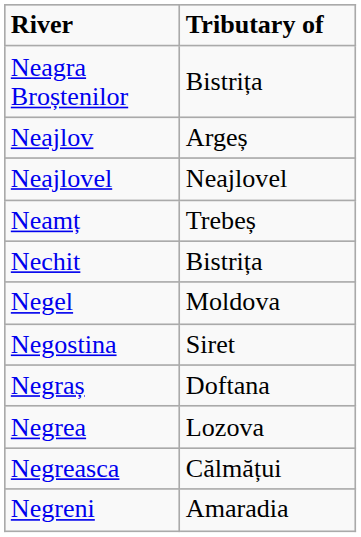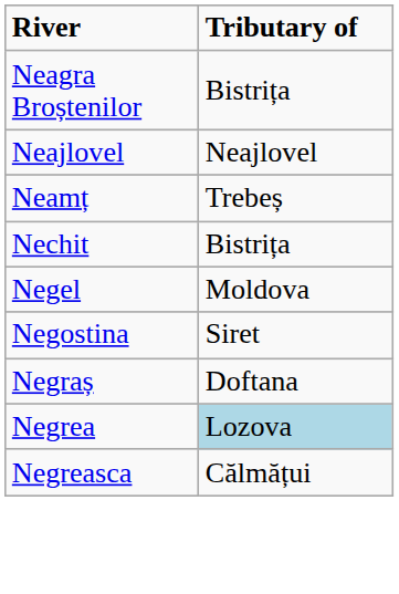 <table class="wikitable">
 <tr>
 <td width="100pt"><strong>River</strong></td>
 <td width="100pt"><strong>Tributary of</strong></td>
 </tr>
 <tr>
 <td><a href='#'>Neagra Broștenilor</a></td>
 <td>Bistrița</td>
-</tr>
-<tr>
-<td><a href='#'>Neajlov</a></td>
-<td>Argeș</td>
 </tr>
 <tr>
 <td><a href='#'>Neajlovel</a></td>
 <td>Neajlovel</td>
 </tr>
 <tr>
 <td><a href='#'>Neamț</a></td>
 <td>Trebeș</td>
 </tr>
 <tr>
 <td><a href='#'>Nechit</a></td>
 <td>Bistrița</td>
 </tr>
 <tr>
 <td><a href='#'>Negel</a></td>
 <td>Moldova</td>
 </tr>
 <tr>
 <td><a href='#'>Negostina</a></td>
 <td>Siret</td>
 </tr>
 <tr>
 <td><a href='#'>Negraș</a></td>
 <td>Doftana</td>
 </tr>
 <tr>
 <td><a href='#'>Negrea</a></td>
-<td>Lozova</td>
+<td style="background: lightblue;">Lozova</td>
 </tr>
 <tr>
 <td><a href='#'>Negreasca</a></td>
 <td>Călmățui</td>
 </tr>
-<tr>
-<td><a href='#'>Negreni</a></td>
-<td>Amaradia</td>
-</tr>
 </table>
